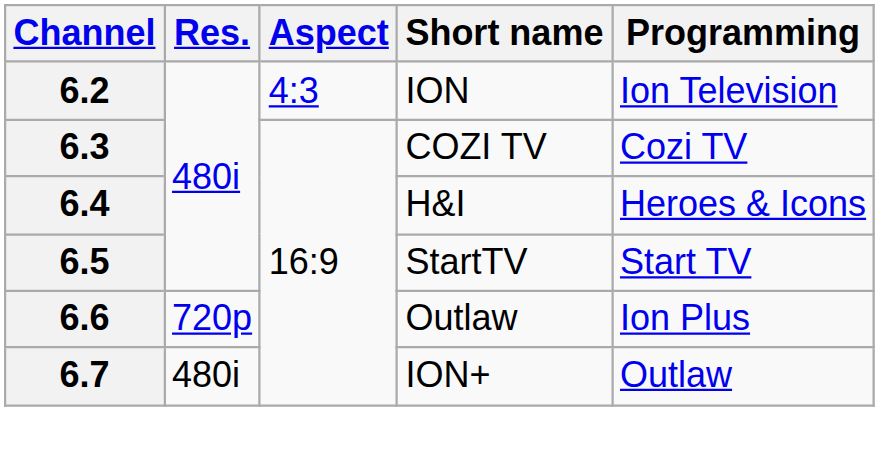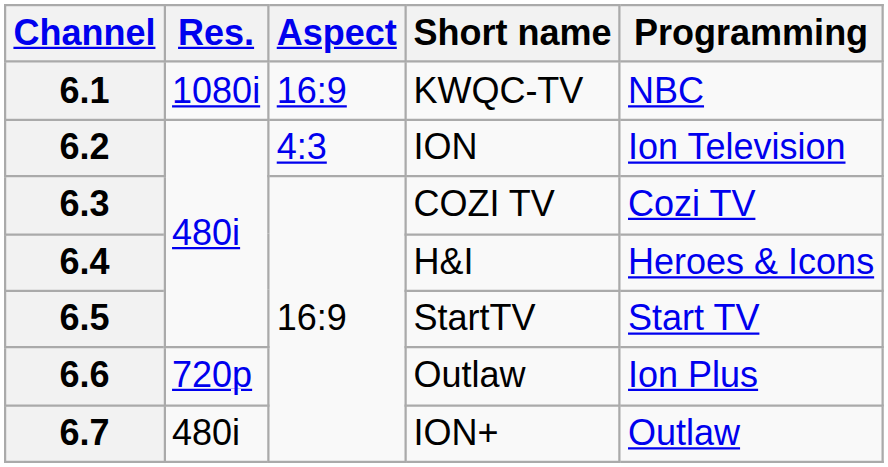 <table class="wikitable">
 <tr>
 <th scope = "col"><a href='#'>Channel</a></th>
 <th scope = "col"><a href='#'>Res.</a></th>
 <th scope = "col"><a href='#'>Aspect</a></th>
 <th scope = "col">Short name</th>
 <th scope = "col">Programming</th>
+</tr>
+<tr>
+<th scope = "row">6.1</th>
+<td><a href='#'>1080i</a></td>
+<td><a href='#'>16:9</a></td>
+<td>KWQC-TV</td>
+<td><a href='#'>NBC</a></td>
 </tr>
 <tr>
 <th scope = "row">6.2</th>
 <td rowspan=4><a href='#'>480i</a></td>
 <td><a href='#'>4:3</a></td>
 <td>ION</td>
 <td><a href='#'>Ion Television</a></td>
 </tr>
 <tr>
 <th scope = "row">6.3</th>
 <td rowspan=5>16:9</td>
 <td>COZI TV</td>
 <td><a href='#'>Cozi TV</a></td>
 </tr>
 <tr>
 <th scope = "row">6.4</th>
 <td>H&I</td>
 <td><a href='#'>Heroes & Icons</a></td>
 </tr>
 <tr>
 <th scope = "row">6.5</th>
 <td>StartTV</td>
 <td><a href='#'>Start TV</a></td>
 </tr>
 <tr>
 <th scope = "row">6.6</th>
 <td><a href='#'>720p</a></td>
 <td>Outlaw</td>
 <td><a href='#'>Ion Plus</a></td>
 </tr>
 <tr>
 <th scope = "row">6.7</th>
 <td>480i</td>
 <td>ION+</td>
 <td><a href='#'>Outlaw</a></td>
 </tr>
 </table>
